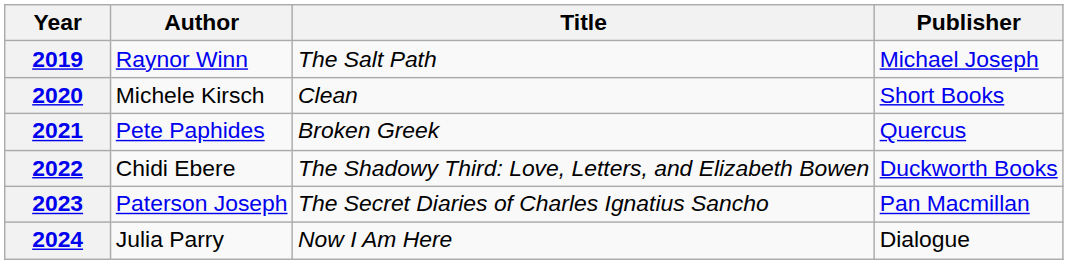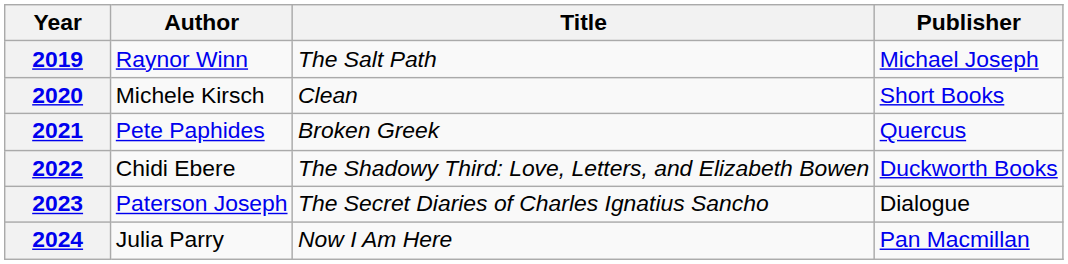 <table class="wikitable sortable">
 <tr>
 <th scope="col" width="10%">Year</th>
 <th scope="col">Author</th>
 <th scope="col">Title</th>
 <th scope="col">Publisher</th>
 </tr>
 <tr>
 <th scope="row"><a href='#'>2019</a></th>
 <td><a href='#'>Raynor Winn</a></td>
 <td><em>The Salt Path</em></td>
 <td><a href='#'>Michael Joseph</a></td>
 </tr>
 <tr>
 <th><a href='#'>2020</a></th>
 <td>Michele Kirsch</td>
 <td><em>Clean</em></td>
 <td><a href='#'>Short Books</a></td>
 </tr>
 <tr>
 <th><a href='#'>2021</a></th>
 <td><a href='#'>Pete Paphides</a></td>
 <td><em>Broken Greek</em></td>
 <td><a href='#'>Quercus</a></td>
 </tr>
 <tr>
 <th><a href='#'>2022</a></th>
 <td>Chidi Ebere</td>
 <td><em>The Shadowy Third: Love, Letters, and Elizabeth Bowen</em></td>
 <td><a href='#'>Duckworth Books</a></td>
 </tr>
 <tr>
 <th><a href='#'>2023</a></th>
 <td><a href='#'>Paterson Joseph</a></td>
 <td><em>The Secret Diaries of Charles Ignatius Sancho</em></td>
-<td><a href='#'>Pan Macmillan</a></td>
+<td>Dialogue</td>
 </tr>
 <tr>
 <th><a href='#'>2024</a></th>
 <td>Julia Parry</td>
 <td><em>Now I Am Here</em></td>
-<td>Dialogue</td>
+<td><a href='#'>Pan Macmillan</a></td>
 </tr>
 </table>
